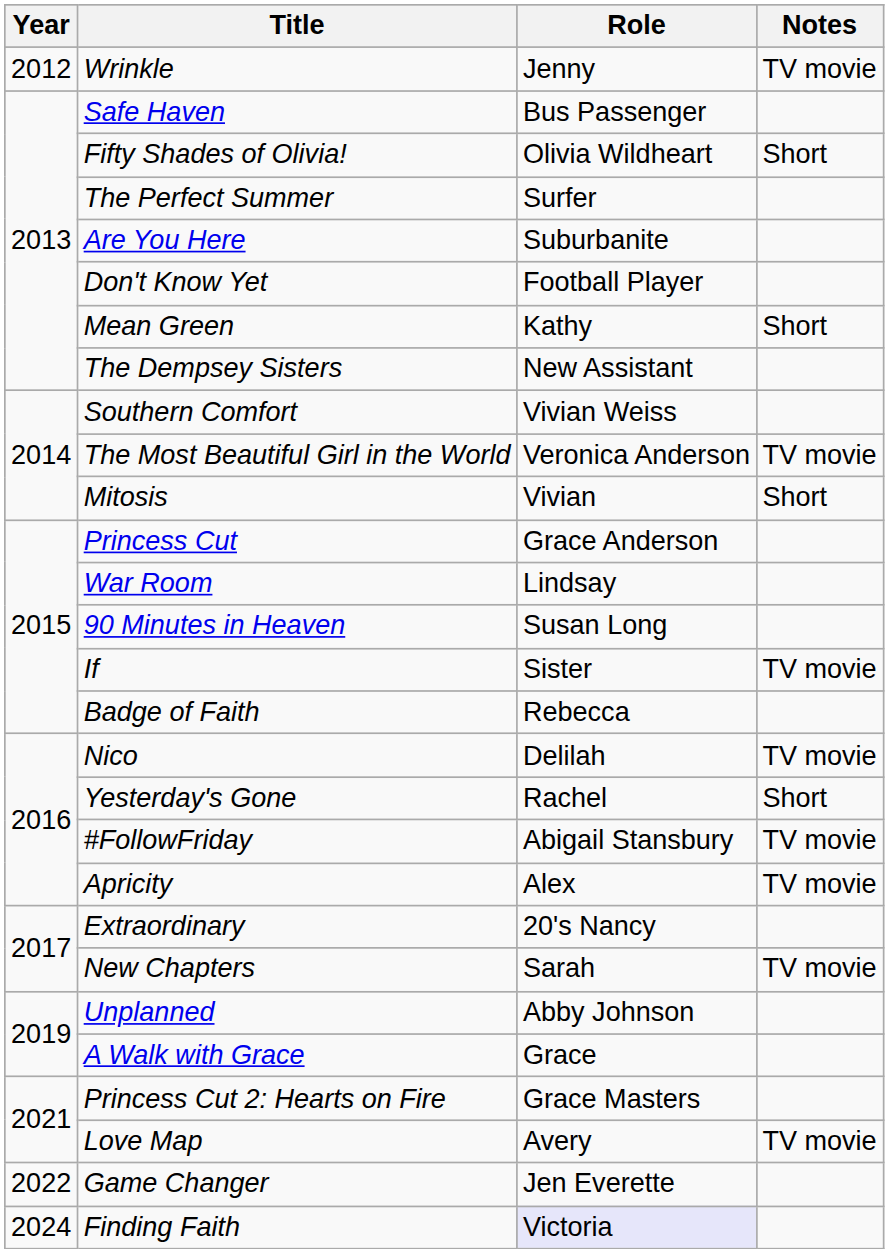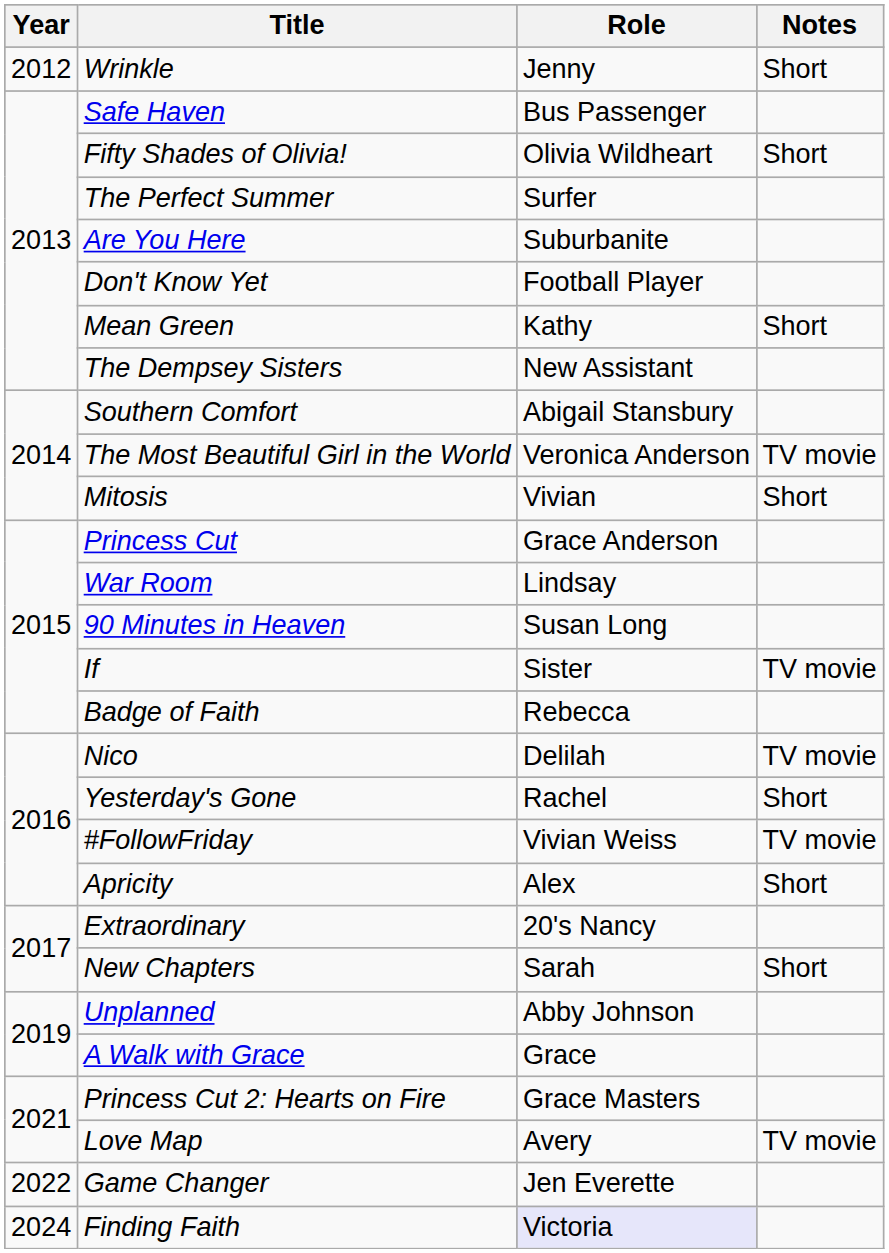 <table class="wikitable plainrowheaders sortable" style="margin-right: 0;">
 <tr>
 <th>Year</th>
 <th>Title</th>
 <th>Role</th>
 <th>Notes</th>
 </tr>
 <tr>
 <td>2012</td>
 <td><em>Wrinkle</em></td>
 <td>Jenny</td>
-<td>TV movie</td>
+<td>Short</td>
 </tr>
 <tr>
 <td rowspan="7">2013</td>
 <td><em><a href='#'>Safe Haven</a></em></td>
 <td>Bus Passenger</td>
 <td></td>
 </tr>
 <tr>
 <td><em>Fifty Shades of Olivia!</em></td>
 <td>Olivia Wildheart</td>
 <td>Short</td>
 </tr>
 <tr>
 <td><em>The Perfect Summer</em></td>
 <td>Surfer</td>
 <td></td>
 </tr>
 <tr>
 <td><em><a href='#'>Are You Here</a></em></td>
 <td>Suburbanite</td>
 <td></td>
 </tr>
 <tr>
 <td><em>Don't Know Yet</em></td>
 <td>Football Player</td>
 <td></td>
 </tr>
 <tr>
 <td><em>Mean Green</em></td>
 <td>Kathy</td>
 <td>Short</td>
 </tr>
 <tr>
 <td><em>The Dempsey Sisters</em></td>
 <td>New Assistant</td>
 <td></td>
 </tr>
 <tr>
 <td rowspan="3">2014</td>
 <td><em>Southern Comfort</em></td>
-<td>Vivian Weiss</td>
+<td>Abigail Stansbury</td>
 <td></td>
 </tr>
 <tr>
 <td><em>The Most Beautiful Girl in the World</em></td>
 <td>Veronica Anderson</td>
 <td>TV movie</td>
 </tr>
 <tr>
 <td><em>Mitosis</em></td>
 <td>Vivian</td>
 <td>Short</td>
 </tr>
 <tr>
 <td rowspan="5">2015</td>
 <td><em><a href='#'>Princess Cut</a></em></td>
 <td>Grace Anderson</td>
 <td></td>
 </tr>
 <tr>
 <td><em><a href='#'>War Room</a></em></td>
 <td>Lindsay</td>
 <td></td>
 </tr>
 <tr>
 <td><em><a href='#'>90 Minutes in Heaven</a></em></td>
 <td>Susan Long</td>
 <td></td>
 </tr>
 <tr>
 <td><em>If</em></td>
 <td>Sister</td>
 <td>TV movie</td>
 </tr>
 <tr>
 <td><em>Badge of Faith</em></td>
 <td>Rebecca</td>
 <td></td>
 </tr>
 <tr>
 <td rowspan="4">2016</td>
 <td><em>Nico</em></td>
 <td>Delilah</td>
 <td>TV movie</td>
 </tr>
 <tr>
 <td><em>Yesterday's Gone</em></td>
 <td>Rachel</td>
 <td>Short</td>
 </tr>
 <tr>
 <td><em>#FollowFriday</em></td>
-<td>Abigail Stansbury</td>
+<td>Vivian Weiss</td>
 <td>TV movie</td>
 </tr>
 <tr>
 <td><em>Apricity</em></td>
 <td>Alex</td>
-<td>TV movie</td>
+<td>Short</td>
 </tr>
 <tr>
 <td rowspan="2">2017</td>
 <td><em>Extraordinary</em></td>
 <td>20's Nancy</td>
 <td></td>
 </tr>
 <tr>
 <td><em>New Chapters</em></td>
 <td>Sarah</td>
-<td>TV movie</td>
+<td>Short</td>
 </tr>
 <tr>
 <td rowspan="2">2019</td>
 <td><em><a href='#'>Unplanned</a></em></td>
 <td>Abby Johnson</td>
 <td></td>
 </tr>
 <tr>
 <td><em><a href='#'>A Walk with Grace</a></em></td>
 <td>Grace</td>
 <td></td>
 </tr>
 <tr>
 <td rowspan="2">2021</td>
 <td><em>Princess Cut 2: Hearts on Fire</em></td>
 <td>Grace Masters</td>
 <td></td>
 </tr>
 <tr>
 <td><em>Love Map</em></td>
 <td>Avery</td>
 <td>TV movie</td>
 </tr>
 <tr>
 <td>2022</td>
 <td><em>Game Changer</em></td>
 <td>Jen Everette</td>
 <td></td>
 </tr>
 <tr>
 <td>2024</td>
 <td><em>Finding Faith</em></td>
 <td style="background: lavender;">Victoria</td>
 <td></td>
 </tr>
 </table>
